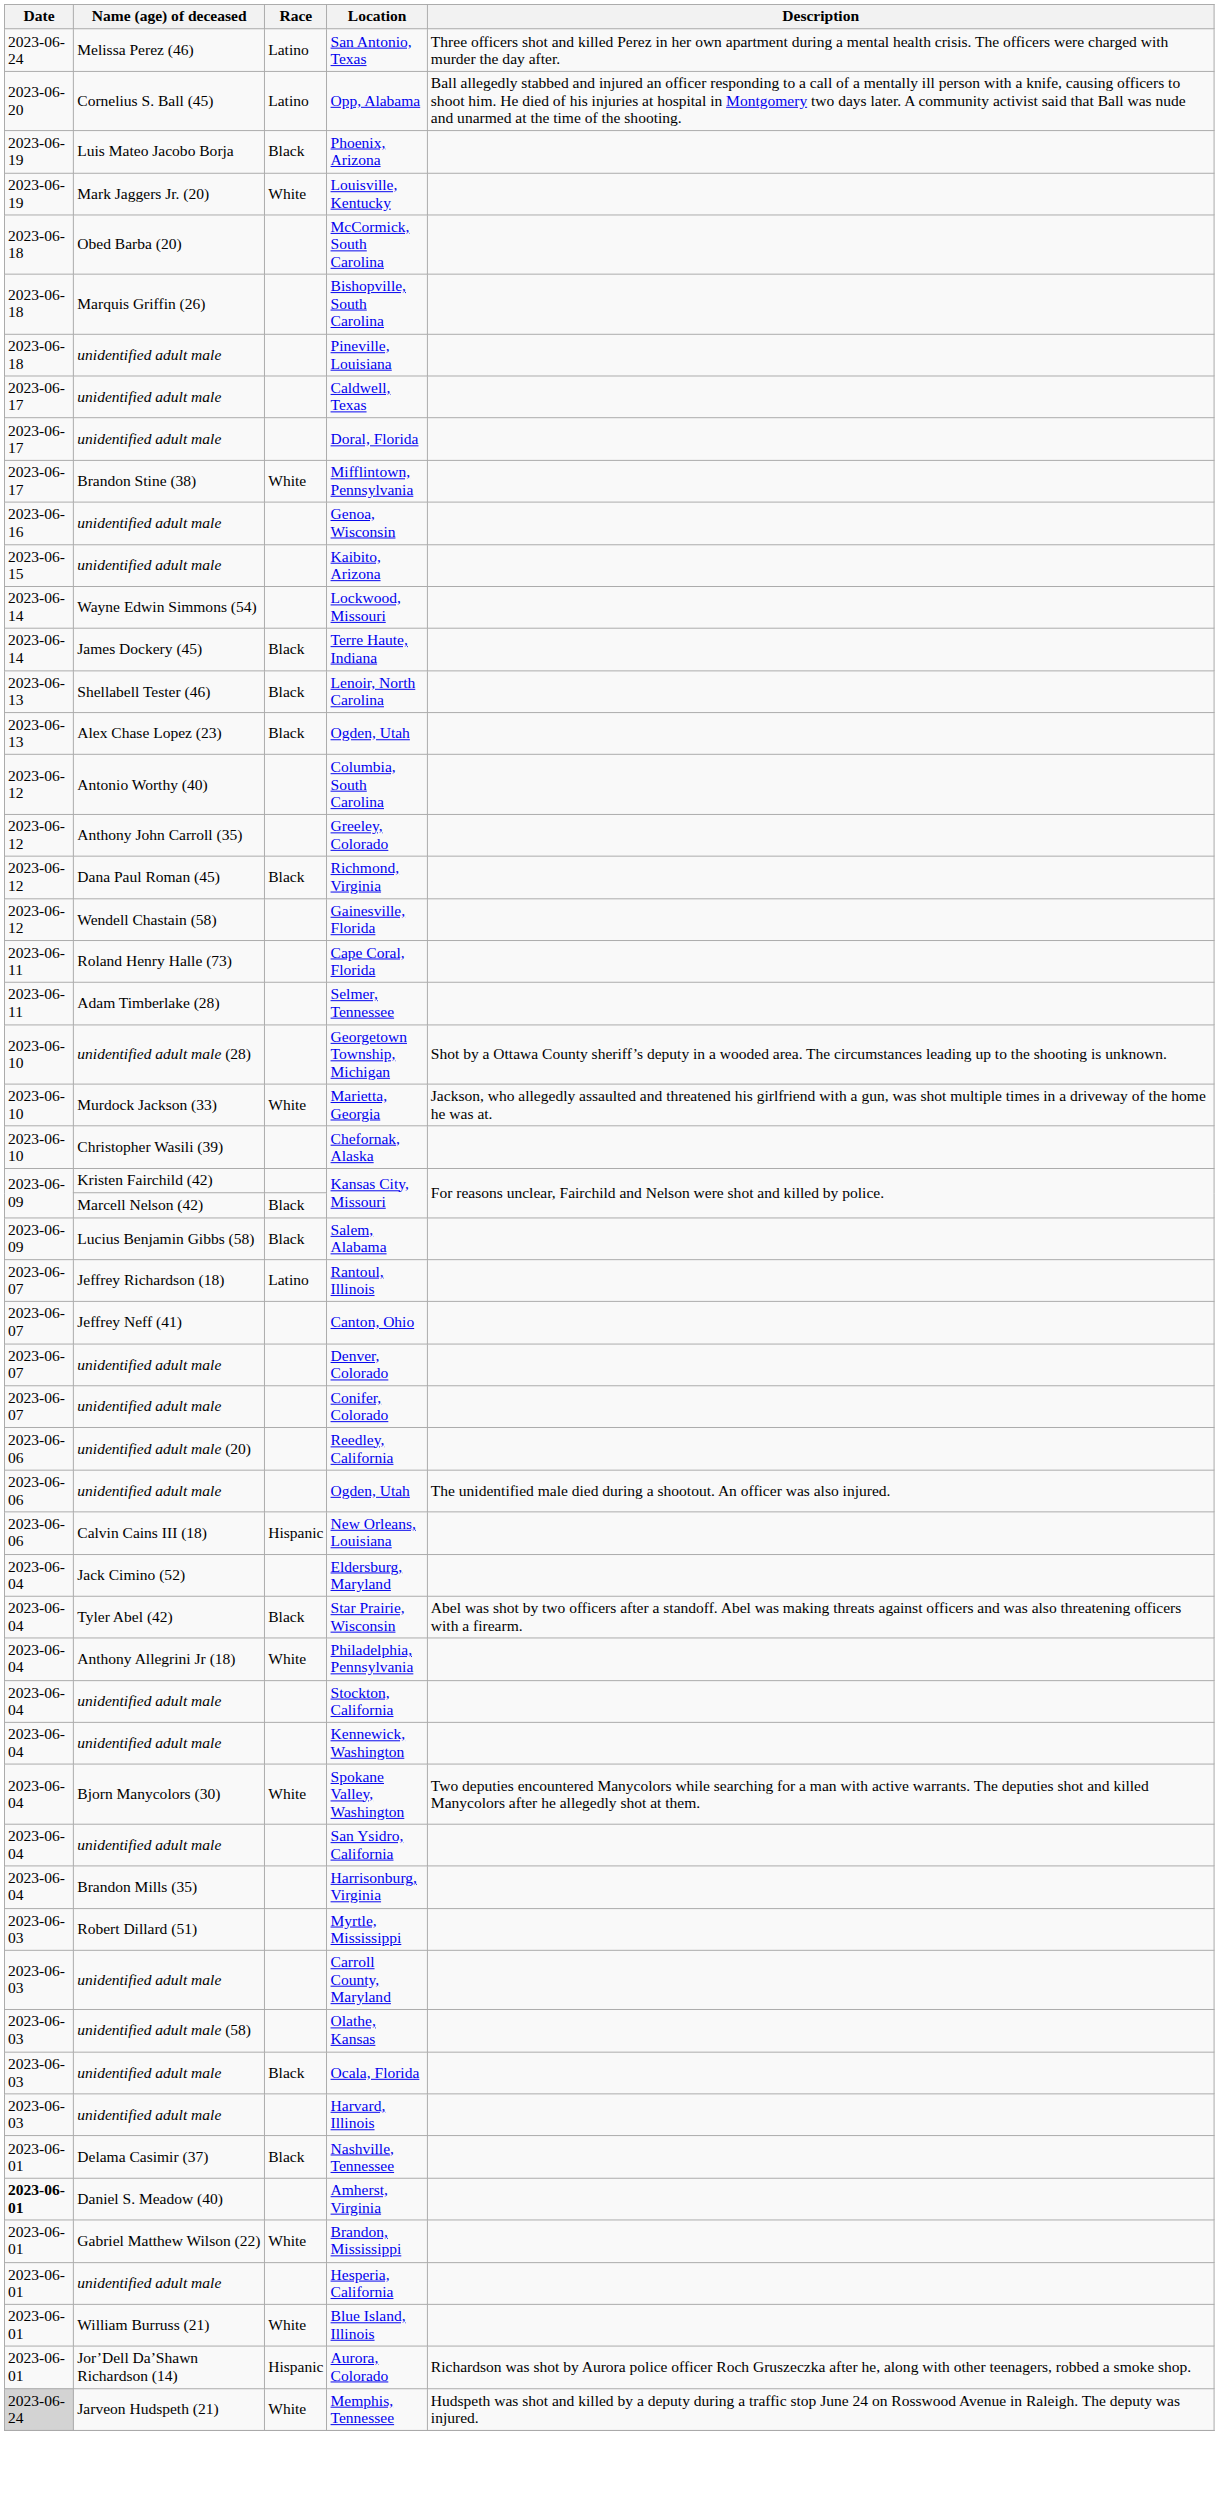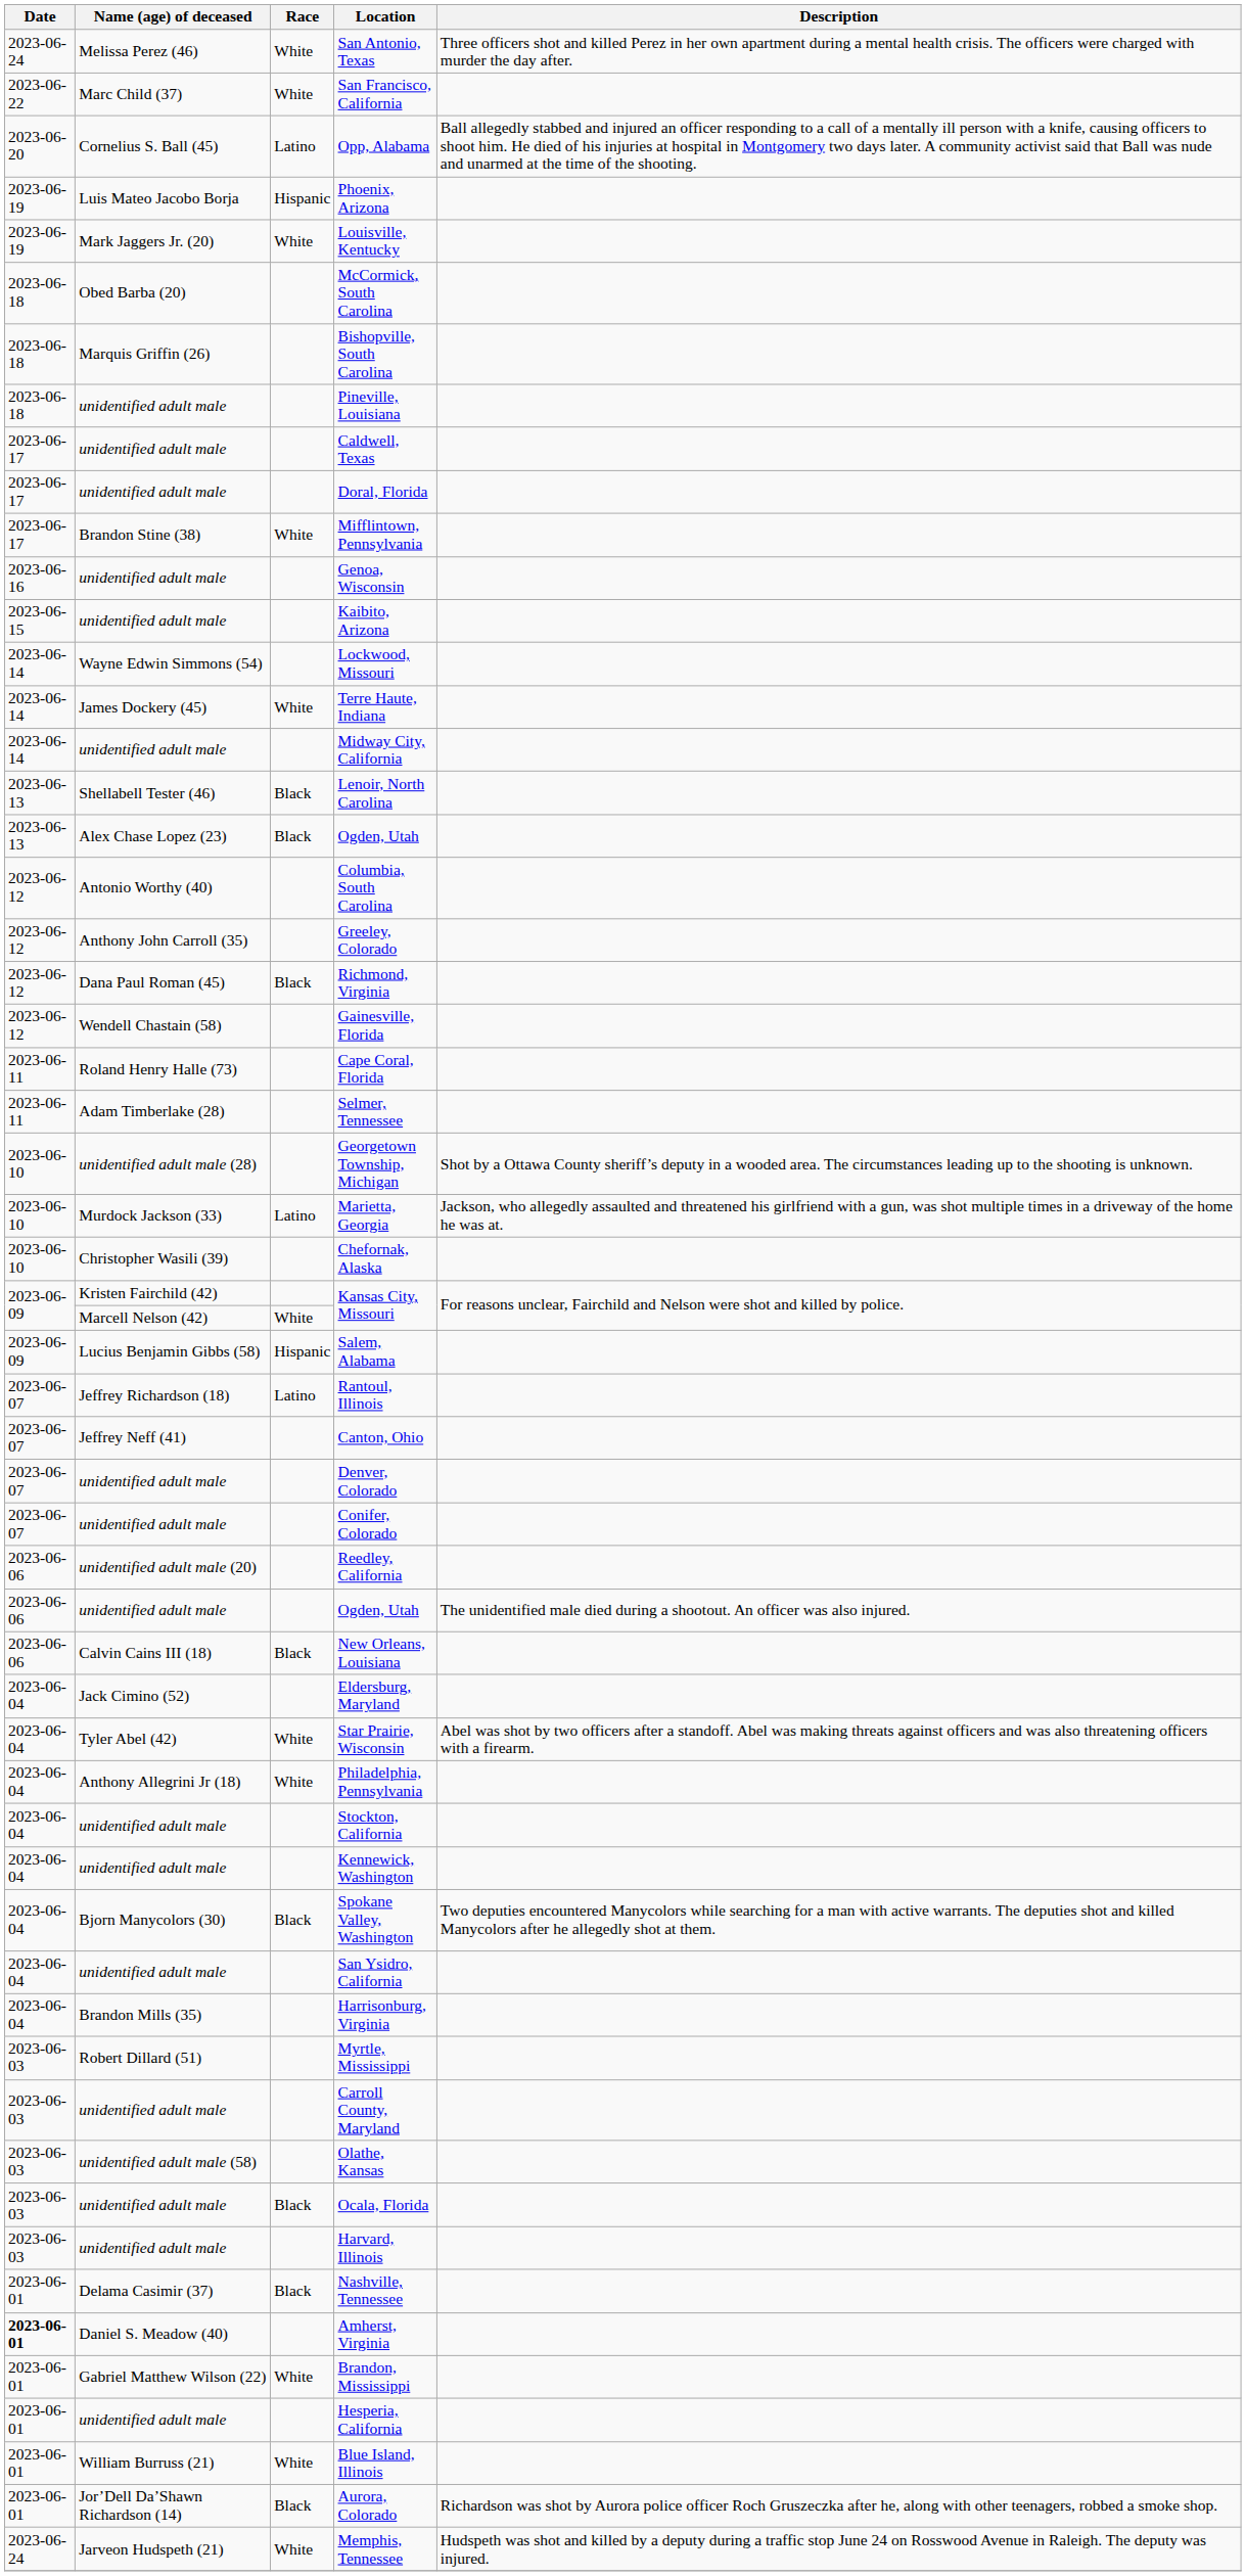 <table class="wikitable sortable" border="1" id="killed">
 <tr>
 <th scope="col" style="width: 4rem;">Date</th>
 <th nowrap>Name (age) of deceased</th>
 <th>Race</th>
 <th scope="col" style="width: 6rem;">Location</th>
 <th>Description </th>
 </tr>
 <tr>
 <td>2023-06-24</td>
 <td>Melissa Perez (46)</td>
-<td>Latino</td>
+<td>White</td>
 <td><a href='#'>San Antonio, Texas</a></td>
 <td>Three officers shot and killed Perez in her own apartment during a mental health crisis. The officers were charged with murder the day after.</td>
+</tr>
+<tr>
+<td>2023-06-22</td>
+<td>Marc Child (37)</td>
+<td>White</td>
+<td><a href='#'>San Francisco, California</a></td>
+<td></td>
 </tr>
 <tr>
 <td>2023-06-20</td>
 <td>Cornelius S. Ball (45)</td>
 <td>Latino</td>
 <td><a href='#'>Opp, Alabama</a></td>
 <td>Ball allegedly stabbed and injured an officer responding to a call of a mentally ill person with a knife, causing officers to shoot him. He died of his injuries at hospital in <a href='#'>Montgomery</a> two days later. A community activist said that Ball was nude and unarmed at the time of the shooting.</td>
 </tr>
 <tr>
 <td>2023-06-19</td>
 <td>Luis Mateo Jacobo Borja</td>
-<td>Black</td>
+<td>Hispanic</td>
 <td><a href='#'>Phoenix, Arizona</a></td>
 <td></td>
 </tr>
 <tr>
 <td>2023-06-19</td>
 <td>Mark Jaggers Jr. (20)</td>
 <td>White</td>
 <td><a href='#'>Louisville, Kentucky</a></td>
 <td></td>
 </tr>
 <tr>
 <td>2023-06-18</td>
 <td>Obed Barba (20)</td>
 <td></td>
 <td><a href='#'>McCormick, South Carolina</a></td>
 <td></td>
 </tr>
 <tr>
 <td>2023-06-18</td>
 <td>Marquis Griffin (26)</td>
 <td></td>
 <td><a href='#'>Bishopville, South Carolina</a></td>
 <td></td>
 </tr>
 <tr>
 <td>2023-06-18</td>
 <td><em>unidentified adult male</em></td>
 <td></td>
 <td><a href='#'>Pineville, Louisiana</a></td>
 <td></td>
 </tr>
 <tr>
 <td>2023-06-17</td>
 <td><em>unidentified adult male</em></td>
 <td></td>
 <td><a href='#'>Caldwell, Texas</a></td>
 <td></td>
 </tr>
 <tr>
 <td>2023-06-17</td>
 <td><em>unidentified adult male</em></td>
 <td></td>
 <td><a href='#'>Doral, Florida</a></td>
 <td></td>
 </tr>
 <tr>
 <td>2023-06-17</td>
 <td>Brandon Stine (38)</td>
 <td>White</td>
 <td><a href='#'>Mifflintown, Pennsylvania</a></td>
 <td></td>
 </tr>
 <tr>
 <td>2023-06-16</td>
 <td><em>unidentified adult male</em></td>
 <td></td>
 <td><a href='#'>Genoa, Wisconsin</a></td>
 <td></td>
 </tr>
 <tr>
 <td>2023-06-15</td>
 <td><em>unidentified adult male</em></td>
 <td></td>
 <td><a href='#'>Kaibito, Arizona</a></td>
 <td></td>
 </tr>
 <tr>
 <td>2023-06-14</td>
 <td>Wayne Edwin Simmons (54)</td>
 <td></td>
 <td><a href='#'>Lockwood, Missouri</a></td>
 <td></td>
 </tr>
 <tr>
 <td>2023-06-14</td>
 <td>James Dockery (45)</td>
-<td>Black</td>
+<td>White</td>
 <td><a href='#'>Terre Haute, Indiana</a></td>
+<td></td>
+</tr>
+<tr>
+<td>2023-06-14</td>
+<td><em>unidentified adult male</em></td>
+<td></td>
+<td><a href='#'>Midway City, California</a></td>
 <td></td>
 </tr>
 <tr>
 <td>2023-06-13</td>
 <td>Shellabell Tester (46)</td>
 <td>Black</td>
 <td><a href='#'>Lenoir, North Carolina</a></td>
 <td></td>
 </tr>
 <tr>
 <td>2023-06-13</td>
 <td>Alex Chase Lopez (23)</td>
 <td>Black</td>
 <td><a href='#'>Ogden, Utah</a></td>
 <td></td>
 </tr>
 <tr>
 <td>2023-06-12</td>
 <td>Antonio Worthy (40)</td>
 <td></td>
 <td><a href='#'>Columbia, South Carolina</a></td>
 <td></td>
 </tr>
 <tr>
 <td>2023-06-12</td>
 <td>Anthony John Carroll (35)</td>
 <td></td>
 <td><a href='#'>Greeley, Colorado</a></td>
 <td></td>
 </tr>
 <tr>
 <td>2023-06-12</td>
 <td>Dana Paul Roman (45)</td>
 <td>Black</td>
 <td><a href='#'>Richmond, Virginia</a></td>
 <td></td>
 </tr>
 <tr>
 <td>2023-06-12</td>
 <td>Wendell Chastain (58)</td>
 <td></td>
 <td><a href='#'>Gainesville, Florida</a></td>
 <td></td>
 </tr>
 <tr>
 <td>2023-06-11</td>
 <td>Roland Henry Halle (73)</td>
 <td></td>
 <td><a href='#'>Cape Coral, Florida</a></td>
 <td></td>
 </tr>
 <tr>
 <td>2023-06-11</td>
 <td>Adam Timberlake (28)</td>
 <td></td>
 <td><a href='#'>Selmer, Tennessee</a></td>
 <td></td>
 </tr>
 <tr>
 <td>2023-06-10</td>
 <td><em>unidentified adult male</em> (28)</td>
 <td></td>
 <td><a href='#'>Georgetown Township, Michigan</a></td>
 <td>Shot by a Ottawa County sheriff’s deputy in a wooded area. The circumstances leading up to the shooting is unknown.</td>
 </tr>
 <tr>
 <td>2023-06-10</td>
 <td>Murdock Jackson (33)</td>
-<td>White</td>
+<td>Latino</td>
 <td><a href='#'>Marietta, Georgia</a></td>
 <td>Jackson, who allegedly assaulted and  threatened his girlfriend with a gun, was shot multiple times in a driveway of the home he was at.</td>
 </tr>
 <tr>
 <td>2023-06-10</td>
 <td>Christopher Wasili (39)</td>
 <td></td>
 <td><a href='#'>Chefornak, Alaska</a></td>
 <td></td>
 </tr>
 <tr>
 <td rowspan=2>2023-06-09</td>
 <td>Kristen Fairchild (42)</td>
 <td></td>
 <td rowspan=2><a href='#'>Kansas City, Missouri</a></td>
 <td rowspan=2>For reasons unclear, Fairchild and Nelson were shot and killed by police.</td>
 </tr>
 <tr>
 <td>Marcell Nelson (42)</td>
-<td>Black</td>
+<td>White</td>
 </tr>
 <tr>
 <td>2023-06-09</td>
 <td>Lucius Benjamin Gibbs (58)</td>
-<td>Black</td>
+<td>Hispanic</td>
 <td><a href='#'>Salem, Alabama</a></td>
 <td></td>
 </tr>
 <tr>
 <td>2023-06-07</td>
 <td>Jeffrey Richardson (18)</td>
 <td>Latino</td>
 <td><a href='#'>Rantoul, Illinois</a></td>
 <td></td>
 </tr>
 <tr>
 <td>2023-06-07</td>
 <td>Jeffrey Neff (41)</td>
 <td></td>
 <td><a href='#'>Canton, Ohio</a></td>
 <td></td>
 </tr>
 <tr>
 <td>2023-06-07</td>
 <td><em>unidentified adult male</em></td>
 <td></td>
 <td><a href='#'>Denver, Colorado</a></td>
 <td></td>
 </tr>
 <tr>
 <td>2023-06-07</td>
 <td><em>unidentified adult male</em></td>
 <td></td>
 <td><a href='#'>Conifer, Colorado</a></td>
 <td></td>
 </tr>
 <tr>
 <td>2023-06-06</td>
 <td><em>unidentified adult male</em> (20)</td>
 <td></td>
 <td><a href='#'>Reedley, California</a></td>
 <td></td>
 </tr>
 <tr>
 <td>2023-06-06</td>
 <td><em>unidentified adult male</em></td>
 <td></td>
 <td><a href='#'>Ogden, Utah</a></td>
 <td>The unidentified male died during a shootout. An officer was also injured.</td>
 </tr>
 <tr>
 <td>2023-06-06</td>
 <td>Calvin Cains III (18)</td>
-<td>Hispanic</td>
+<td>Black</td>
 <td><a href='#'>New Orleans, Louisiana</a></td>
 <td></td>
 </tr>
 <tr>
 <td>2023-06-04</td>
 <td>Jack Cimino (52)</td>
 <td></td>
 <td><a href='#'>Eldersburg, Maryland</a></td>
 <td></td>
 </tr>
 <tr>
 <td>2023-06-04</td>
 <td>Tyler Abel (42)</td>
-<td>Black</td>
+<td>White</td>
 <td><a href='#'>Star Prairie, Wisconsin</a></td>
 <td>Abel was shot by two officers after a standoff. Abel was making threats against officers and was also threatening officers with a firearm.</td>
 </tr>
 <tr>
 <td>2023-06-04</td>
 <td>Anthony Allegrini Jr (18)</td>
 <td>White</td>
 <td><a href='#'>Philadelphia, Pennsylvania</a></td>
 <td></td>
 </tr>
 <tr>
 <td>2023-06-04</td>
 <td><em>unidentified adult male</em></td>
 <td></td>
 <td><a href='#'>Stockton, California</a></td>
 <td></td>
 </tr>
 <tr>
 <td>2023-06-04</td>
 <td><em>unidentified adult male</em></td>
 <td></td>
 <td><a href='#'>Kennewick, Washington</a></td>
 <td></td>
 </tr>
 <tr>
 <td>2023-06-04</td>
 <td>Bjorn Manycolors (30)</td>
-<td>White</td>
+<td>Black</td>
 <td><a href='#'>Spokane Valley, Washington</a></td>
 <td>Two deputies encountered Manycolors while searching for a man with active warrants. The deputies shot and killed Manycolors after he allegedly shot at them.</td>
 </tr>
 <tr>
 <td>2023-06-04</td>
 <td><em>unidentified adult male</em></td>
 <td></td>
 <td><a href='#'>San Ysidro, California</a></td>
 <td></td>
 </tr>
 <tr>
 <td>2023-06-04</td>
 <td>Brandon Mills (35)</td>
 <td></td>
 <td><a href='#'>Harrisonburg, Virginia</a></td>
 <td></td>
 </tr>
 <tr>
 <td>2023-06-03</td>
 <td>Robert Dillard (51)</td>
 <td></td>
 <td><a href='#'>Myrtle, Mississippi</a></td>
 <td></td>
 </tr>
 <tr>
 <td>2023-06-03</td>
 <td><em>unidentified adult male</em></td>
 <td></td>
 <td><a href='#'>Carroll County, Maryland</a></td>
 <td></td>
 </tr>
 <tr>
 <td>2023-06-03</td>
 <td><em>unidentified adult male</em> (58)</td>
 <td></td>
 <td><a href='#'>Olathe, Kansas</a></td>
 <td></td>
 </tr>
 <tr>
 <td>2023-06-03</td>
 <td><em>unidentified adult male</em></td>
 <td>Black</td>
 <td><a href='#'>Ocala, Florida</a></td>
 <td></td>
 </tr>
 <tr>
 <td>2023-06-03</td>
 <td><em>unidentified adult male</em></td>
 <td></td>
 <td><a href='#'>Harvard, Illinois</a></td>
 <td></td>
 </tr>
 <tr>
 <td>2023-06-01</td>
 <td>Delama Casimir (37)</td>
 <td>Black</td>
 <td><a href='#'>Nashville, Tennessee</a></td>
 <td></td>
 </tr>
 <tr>
 <td><strong>2023-06-01</strong></td>
 <td>Daniel S. Meadow (40)</td>
 <td></td>
 <td><a href='#'>Amherst, Virginia</a></td>
 <td></td>
 </tr>
 <tr>
 <td>2023-06-01</td>
 <td>Gabriel Matthew Wilson (22)</td>
 <td>White</td>
 <td><a href='#'>Brandon, Mississippi</a></td>
 <td></td>
 </tr>
 <tr>
 <td>2023-06-01</td>
 <td><em>unidentified adult male</em></td>
 <td></td>
 <td><a href='#'>Hesperia, California</a></td>
 <td></td>
 </tr>
 <tr>
 <td>2023-06-01</td>
 <td>William Burruss (21)</td>
 <td>White</td>
 <td><a href='#'>Blue Island, Illinois</a></td>
 <td></td>
 </tr>
 <tr>
 <td>2023-06-01</td>
 <td>Jor’Dell Da’Shawn Richardson (14)</td>
-<td>Hispanic</td>
+<td>Black</td>
 <td><a href='#'>Aurora, Colorado</a></td>
 <td>Richardson was shot by Aurora police officer Roch Gruszeczka after he, along with other teenagers, robbed a smoke shop.</td>
 </tr>
 <tr>
-<td style="background: lightgrey;">2023-06-24</td>
+<td>2023-06-24</td>
 <td>Jarveon Hudspeth (21)</td>
 <td>White</td>
 <td><a href='#'>Memphis, Tennessee</a></td>
 <td>Hudspeth was shot and killed by a deputy during a traffic stop June 24 on Rosswood Avenue in Raleigh. The deputy was injured.</td>
 </tr>
 <tr>
 </tr>
 </table>
